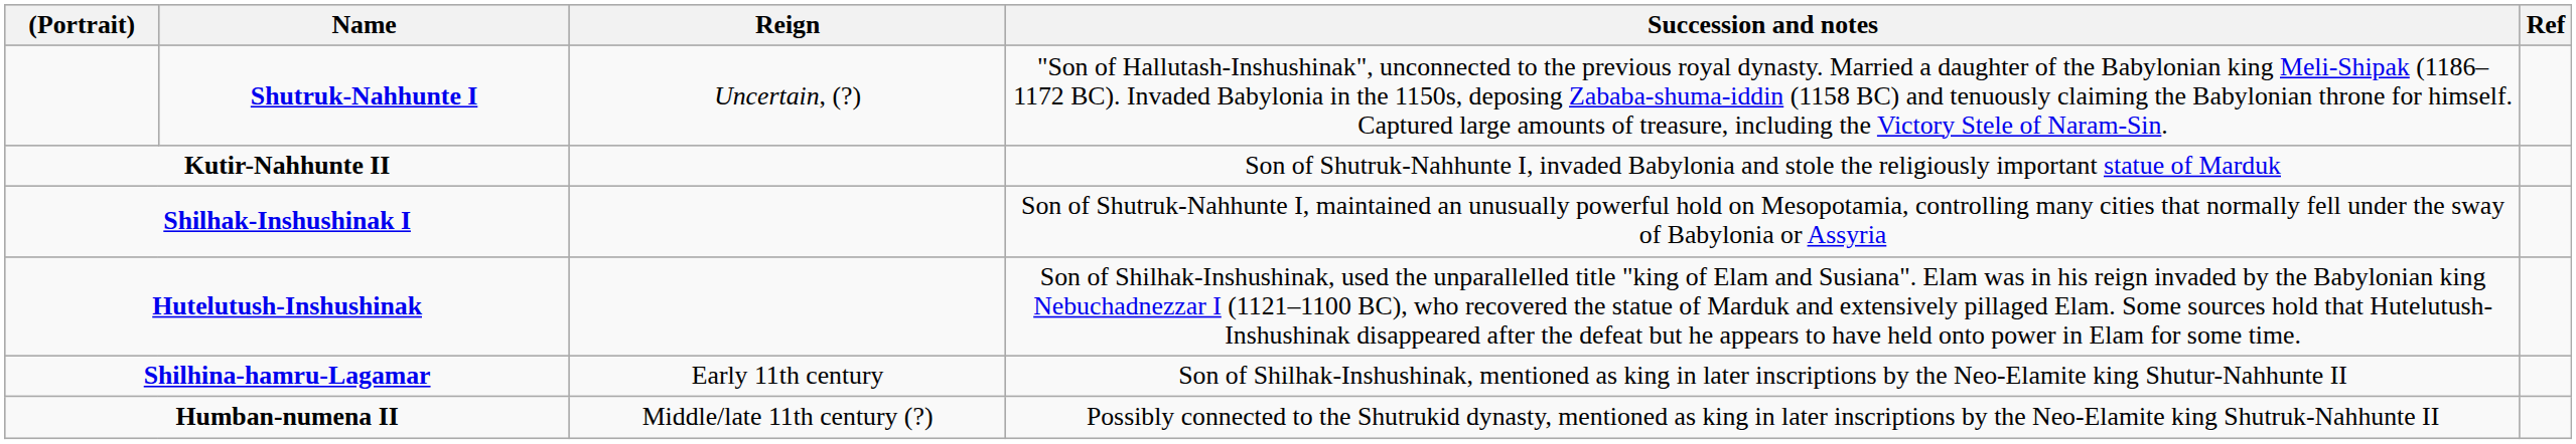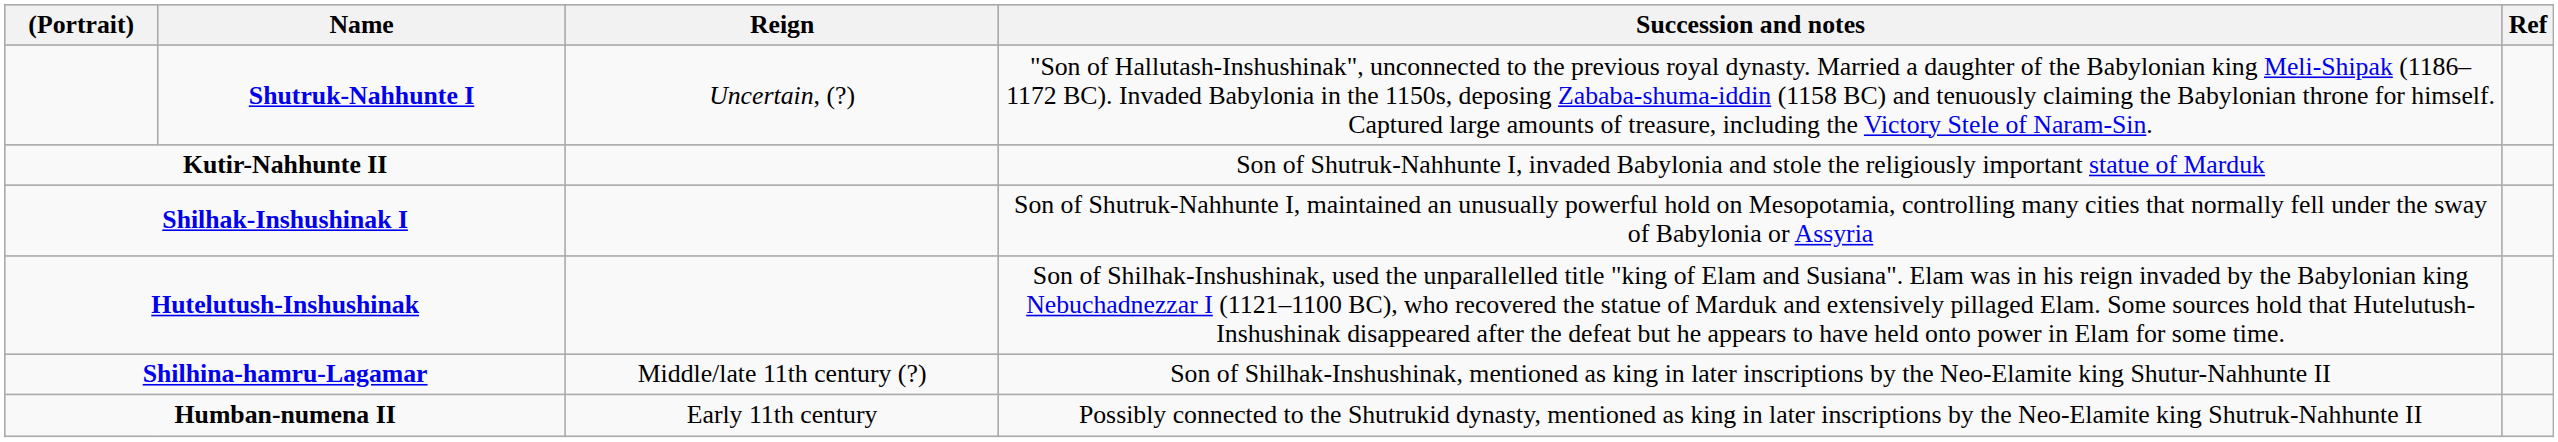 <table class="wikitable" style="text-align:center; width:100%;">
 <tr>
 <th width="6%">(Portrait)</th>
 <th width="16%">Name</th>
 <th width="17%">Reign</th>
 <th width="59%">Succession and notes</th>
 <th width="2%">Ref</th>
 </tr>
 <tr>
 <td></td>
 <td><strong><a href='#'>Shutruk-Nahhunte I</a></strong></td>
 <td><em>Uncertain</em>,  (?)</td>
 <td>"Son of Hallutash-Inshushinak", unconnected to the previous royal dynasty. Married a daughter of the Babylonian king <a href='#'>Meli-Shipak</a> (1186–1172 BC). Invaded Babylonia in the 1150s, deposing <a href='#'>Zababa-shuma-iddin</a> (1158 BC) and tenuously claiming the Babylonian throne for himself. Captured large amounts of treasure, including the <a href='#'>Victory Stele of Naram-Sin</a>.</td>
 <td></td>
 </tr>
 <tr>
 <td colspan=2><strong>Kutir-Nahhunte II</strong></td>
 <td></td>
 <td>Son of Shutruk-Nahhunte I, invaded Babylonia and stole the religiously important <a href='#'>statue of Marduk</a></td>
 <td></td>
 </tr>
 <tr>
 <td colspan=2><strong><a href='#'>Shilhak-Inshushinak I</a></strong></td>
 <td></td>
 <td>Son of Shutruk-Nahhunte I, maintained an unusually powerful hold on Mesopotamia, controlling many cities that normally fell under the sway of Babylonia or <a href='#'>Assyria</a></td>
 <td></td>
 </tr>
 <tr>
 <td colspan=2><strong><a href='#'>Hutelutush-Inshushinak</a></strong></td>
 <td></td>
 <td>Son of Shilhak-Inshushinak, used the unparallelled title "king of Elam and Susiana". Elam was in his reign invaded by the Babylonian king <a href='#'>Nebuchadnezzar I</a> (1121–1100 BC), who recovered the statue of Marduk and extensively pillaged Elam. Some sources hold that Hutelutush-Inshushinak disappeared after the defeat but he appears to have held onto power in Elam for some time.</td>
 <td></td>
 </tr>
 <tr>
 <td colspan=2><strong><a href='#'>Shilhina-hamru-Lagamar</a></strong></td>
-<td>Early 11th century</td>
+<td>Middle/late 11th century (?)</td>
 <td>Son of Shilhak-Inshushinak, mentioned as king in later inscriptions by the Neo-Elamite king Shutur-Nahhunte II</td>
 <td></td>
 </tr>
 <tr>
 <td colspan=2><strong>Humban-numena II</strong></td>
-<td>Middle/late 11th century (?)</td>
+<td>Early 11th century</td>
 <td>Possibly connected to the Shutrukid dynasty, mentioned as king in later inscriptions by the Neo-Elamite king Shutruk-Nahhunte II</td>
 <td></td>
 </tr>
 </table>
